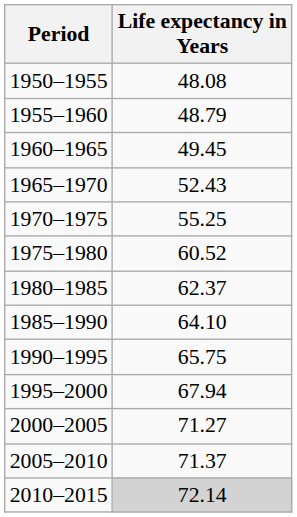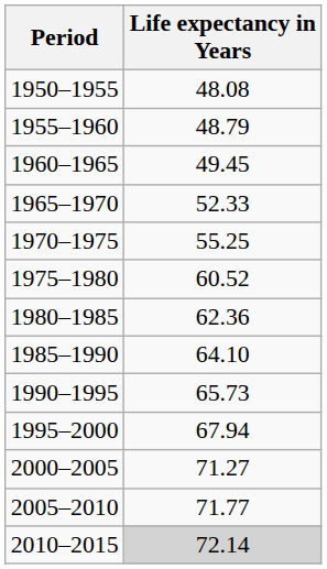 <table class="wikitable" style="text-align: center;">
 <tr>
 <th>Period</th>
 <th>Life expectancy in <br> Years</th>
 </tr>
 <tr>
 <td>1950–1955</td>
 <td>48.08</td>
 </tr>
 <tr>
 <td>1955–1960</td>
 <td> 48.79</td>
 </tr>
 <tr>
 <td>1960–1965</td>
 <td> 49.45</td>
 </tr>
 <tr>
 <td>1965–1970</td>
-<td> 52.43</td>
+<td> 52.33</td>
 </tr>
 <tr>
 <td>1970–1975</td>
 <td> 55.25</td>
 </tr>
 <tr>
 <td>1975–1980</td>
 <td> 60.52</td>
 </tr>
 <tr>
 <td>1980–1985</td>
-<td> 62.37</td>
+<td> 62.36</td>
 </tr>
 <tr>
 <td>1985–1990</td>
 <td> 64.10</td>
 </tr>
 <tr>
 <td>1990–1995</td>
-<td> 65.75</td>
+<td> 65.73</td>
 </tr>
 <tr>
 <td>1995–2000</td>
 <td> 67.94</td>
 </tr>
 <tr>
 <td>2000–2005</td>
 <td> 71.27</td>
 </tr>
 <tr>
 <td>2005–2010</td>
-<td> 71.37</td>
+<td> 71.77</td>
 </tr>
 <tr>
 <td>2010–2015</td>
 <td style="background: lightgrey;"> 72.14</td>
 </tr>
 </table>
